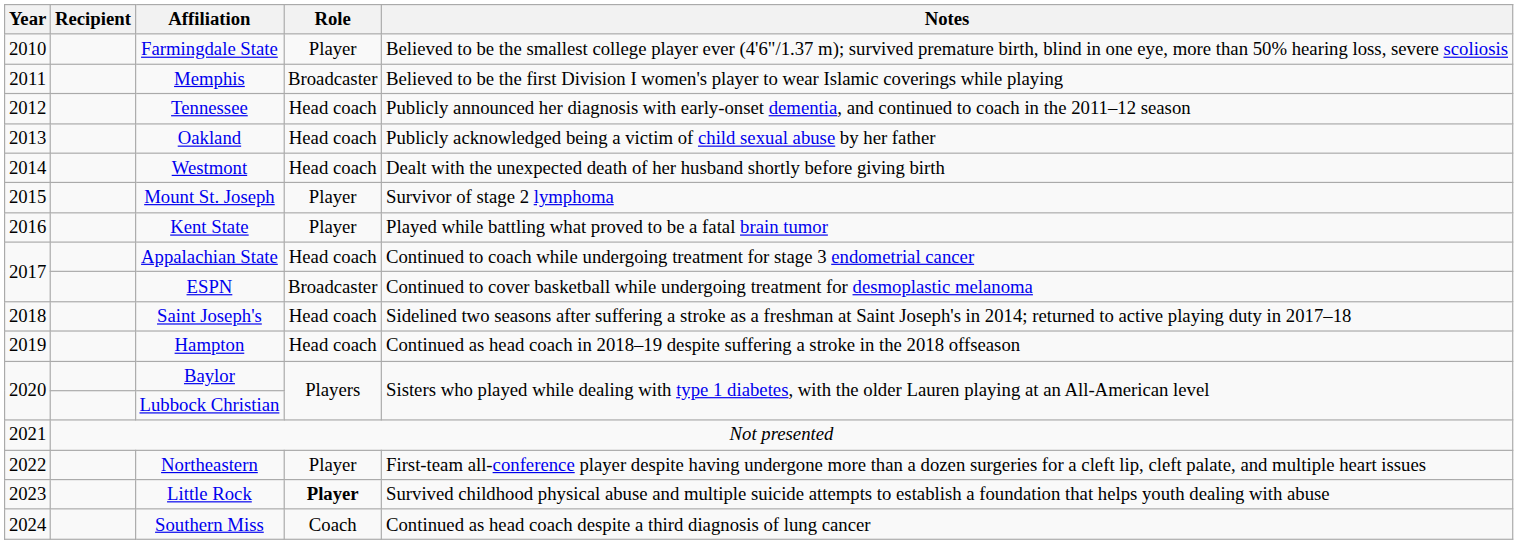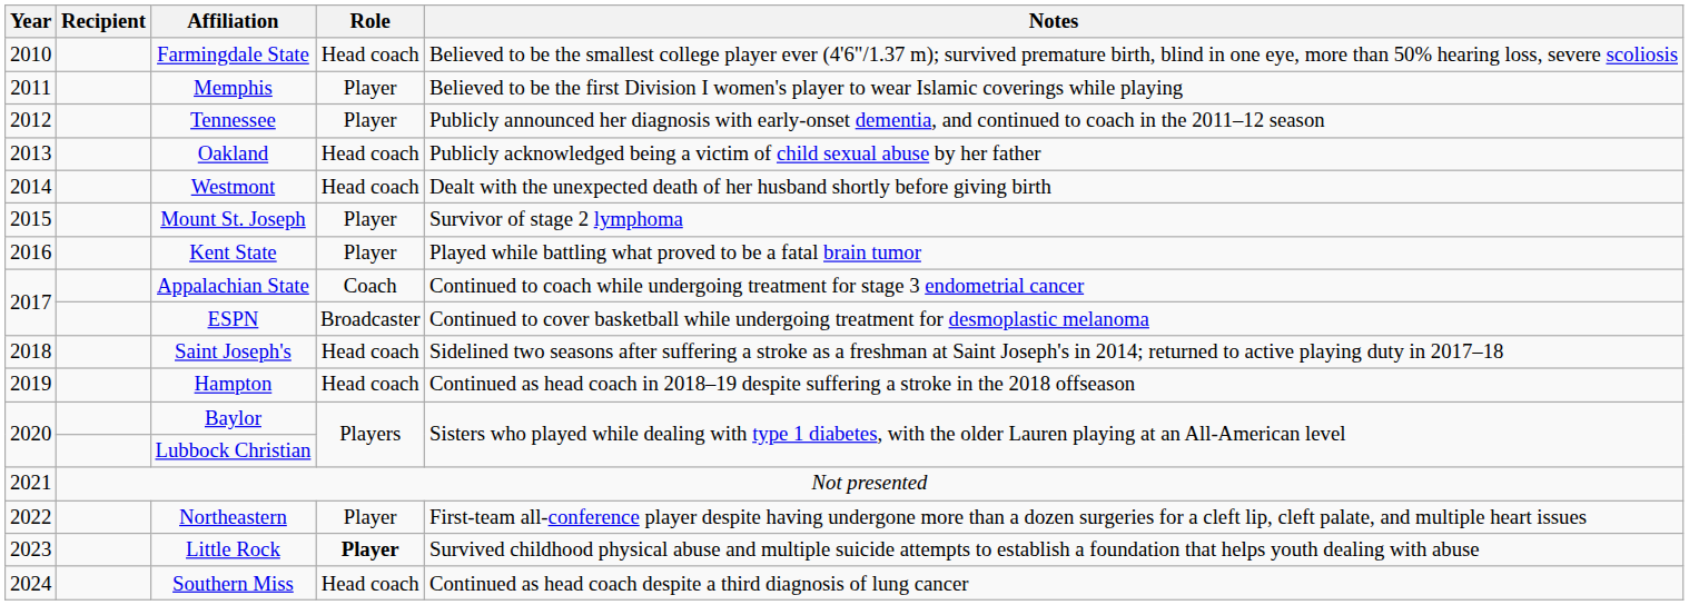 <table class="wikitable sortable" style="text-align:center">
 <tr>
 <th>Year</th>
 <th>Recipient</th>
 <th>Affiliation</th>
 <th>Role</th>
 <th class=unsortable>Notes</th>
 </tr>
 <tr align="center">
 <td>2010</td>
 <td></td>
 <td><a href='#'>Farmingdale State</a></td>
-<td>Player</td>
+<td>Head coach</td>
 <td align= left>Believed to be the smallest college player ever (4'6"/1.37 m); survived premature birth, blind in one eye, more than 50% hearing loss, severe <a href='#'>scoliosis</a></td>
 </tr>
 <tr align="center">
 <td>2011</td>
 <td></td>
 <td><a href='#'>Memphis</a></td>
-<td>Broadcaster</td>
+<td>Player</td>
 <td align= left>Believed to be the first Division I women's player to wear Islamic coverings while playing</td>
 </tr>
 <tr align="center">
 <td>2012</td>
 <td></td>
 <td><a href='#'>Tennessee</a></td>
-<td>Head coach</td>
+<td>Player</td>
 <td align= left>Publicly announced her diagnosis with early-onset <a href='#'>dementia</a>, and continued to coach in the 2011–12 season</td>
 </tr>
 <tr align="center">
 <td>2013</td>
 <td></td>
 <td><a href='#'>Oakland</a></td>
 <td>Head coach</td>
 <td align= left>Publicly acknowledged being a victim of <a href='#'>child sexual abuse</a> by her father</td>
 </tr>
 <tr align="center">
 <td>2014</td>
 <td></td>
 <td><a href='#'>Westmont</a></td>
 <td>Head coach</td>
 <td align= left>Dealt with the unexpected death of her husband shortly before giving birth</td>
 </tr>
 <tr align="center">
 <td>2015</td>
 <td></td>
 <td><a href='#'>Mount St. Joseph</a></td>
 <td>Player</td>
 <td align= left>Survivor of stage 2 <a href='#'>lymphoma</a></td>
 </tr>
 <tr align="center">
 <td>2016</td>
 <td></td>
 <td><a href='#'>Kent State</a></td>
 <td>Player</td>
 <td align= left>Played while battling what proved to be a fatal <a href='#'>brain tumor</a></td>
 </tr>
 <tr align="center">
 <td rowspan=2>2017</td>
 <td></td>
 <td><a href='#'>Appalachian State</a></td>
-<td>Head coach</td>
+<td>Coach</td>
 <td align= left>Continued to coach while undergoing treatment for stage 3 <a href='#'>endometrial cancer</a></td>
 </tr>
 <tr align="center">
 <td></td>
 <td><a href='#'>ESPN</a></td>
 <td>Broadcaster</td>
 <td align= left>Continued to cover basketball while undergoing treatment for <a href='#'>desmoplastic melanoma</a></td>
 </tr>
 <tr>
 <td>2018</td>
 <td></td>
 <td><a href='#'>Saint Joseph's</a></td>
 <td>Head coach</td>
 <td align= left>Sidelined two seasons after suffering a stroke as a freshman at Saint Joseph's in 2014; returned to active playing duty in 2017–18</td>
 </tr>
 <tr>
 <td>2019</td>
 <td></td>
 <td><a href='#'>Hampton</a></td>
 <td>Head coach</td>
 <td align= left>Continued as head coach in 2018–19 despite suffering a stroke in the 2018 offseason</td>
 </tr>
 <tr>
 <td rowspan=2>2020</td>
 <td></td>
 <td><a href='#'>Baylor</a></td>
 <td rowspan=2>Players</td>
 <td rowspan=2 align=left>Sisters who played while dealing with <a href='#'>type 1 diabetes</a>, with the older Lauren playing at an All-American level</td>
 </tr>
 <tr>
 <td></td>
 <td><a href='#'>Lubbock Christian</a></td>
 </tr>
 <tr>
 <td>2021</td>
 <td colspan=4 align=center><em>Not presented</em></td>
 </tr>
 <tr>
 <td>2022</td>
 <td></td>
 <td><a href='#'>Northeastern</a></td>
 <td>Player</td>
 <td align=left>First-team all-<a href='#'>conference</a> player despite having undergone more than a dozen surgeries for a cleft lip, cleft palate, and multiple heart issues</td>
 </tr>
 <tr>
 <td>2023</td>
 <td></td>
 <td><a href='#'>Little Rock</a></td>
 <td><strong>Player</strong></td>
 <td align=left>Survived childhood physical abuse and multiple suicide attempts to establish a foundation that helps youth dealing with abuse</td>
 </tr>
 <tr>
 <td>2024</td>
 <td></td>
 <td><a href='#'>Southern Miss</a></td>
-<td>Coach</td>
+<td>Head coach</td>
 <td align=left>Continued as head coach despite a third diagnosis of lung cancer</td>
 </tr>
 </table>
